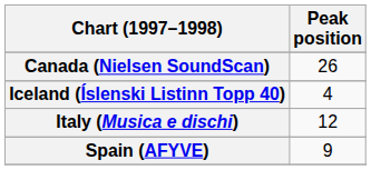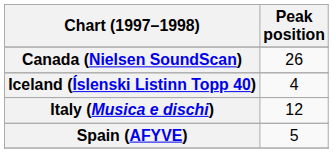 <table class="wikitable sortable plainrowheaders sortable">
 <tr>
 <th>Chart (1997–1998)</th>
 <th>Peak<br>position</th>
 </tr>
 <tr>
 </tr>
 <tr>
 <th scope="row">Canada (<a href='#'>Nielsen SoundScan</a>)</th>
 <td align="center">26</td>
 </tr>
 <tr>
 </tr>
 <tr>
 <th scope="row">Iceland (<a href='#'>Íslenski Listinn Topp 40</a>)</th>
 <td align="center">4</td>
 </tr>
 <tr>
 </tr>
 <tr>
 <th scope="row">Italy (<em><a href='#'>Musica e dischi</a></em>)</th>
 <td align="center">12</td>
 </tr>
 <tr>
 </tr>
 <tr>
 </tr>
 <tr>
 </tr>
 <tr>
 </tr>
 <tr>
 <th scope="row">Spain (<a href='#'>AFYVE</a>)</th>
-<td align="center">9</td>
+<td align="center">5</td>
 </tr>
 <tr>
 </tr>
 <tr>
 </tr>
 </table>
